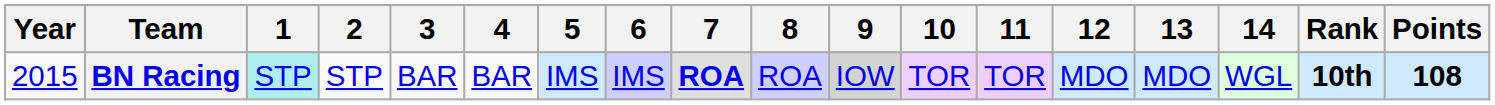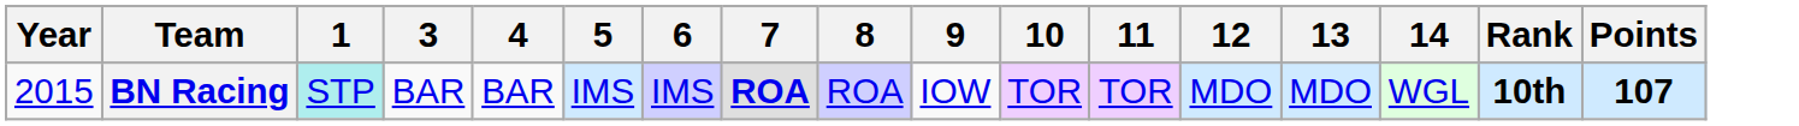 <table class="wikitable" style="text-align:center; font-size:90%;">
 <tr>
 <th>Year</th>
 <th>Team</th>
 <th>1</th>
-<th>2</th>
 <th>3</th>
 <th>4</th>
 <th>5</th>
 <th>6</th>
 <th>7</th>
 <th>8</th>
 <th>9</th>
 <th>10</th>
 <th>11</th>
 <th>12</th>
 <th>13</th>
 <th>14</th>
 <th>Rank</th>
 <th>Points</th>
 </tr>
 <tr>
 <td><a href='#'>2015</a></td>
 <th nowrap><a href='#'>BN Racing</a></th>
 <td style="background: paleturquoise;"><a href='#'>STP</a></td>
-<td><a href='#'>STP</a></td>
 <td><a href='#'>BAR</a></td>
 <td><a href='#'>BAR</a></td>
 <td style="background:#CFEAFF;"><a href='#'>IMS</a><br></td>
 <td style="background:#CFCFFF;"><a href='#'>IMS</a><br></td>
 <td style="background:#DFDFDF;"><strong><a href='#'>ROA</a></strong><br></td>
 <td style="background:#CFCFFF;"><a href='#'>ROA</a><br></td>
-<td style="background: lightgrey;"><a href='#'>IOW</a></td>
+<td><a href='#'>IOW</a></td>
 <td style="background:#EFCFFF;"><a href='#'>TOR</a><br></td>
 <td style="background:#EFCFFF;"><a href='#'>TOR</a><br></td>
 <td style="background:#CFEAFF;"><a href='#'>MDO</a><br></td>
 <td style="background:#CFEAFF;"><a href='#'>MDO</a><br></td>
 <td style="background:#DFFFDF;"><a href='#'>WGL</a><br></td>
 <th style="background:#CFEAFF;">10th</th>
-<th style="background:#CFEAFF;">108</th>
+<th style="background:#CFEAFF;">107</th>
 </tr>
 </table>
